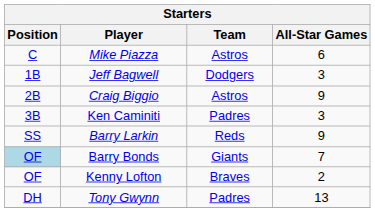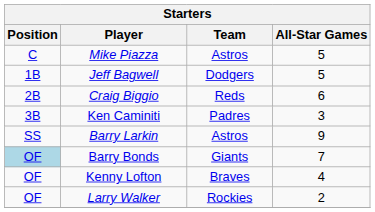 <table class="wikitable" style="font-size: 100%; text-align:center;">
 <tr>
 <th colspan="4">Starters</th>
 </tr>
 <tr>
 <th>Position</th>
 <th width="150">Player</th>
 <th width="100">Team</th>
 <th>All-Star Games</th>
 </tr>
 <tr>
 <td><a href='#'>C</a></td>
 <td><em><a href='#'>Mike Piazza</a></em></td>
 <td><a href='#'>Astros</a></td>
-<td>6</td>
+<td>5</td>
 </tr>
 <tr>
 <td><a href='#'>1B</a></td>
 <td><em><a href='#'>Jeff Bagwell</a></em></td>
 <td><a href='#'>Dodgers</a></td>
-<td>3</td>
+<td>5</td>
 </tr>
 <tr>
 <td><a href='#'>2B</a></td>
 <td><em><a href='#'>Craig Biggio</a></em></td>
-<td><a href='#'>Astros</a></td>
-<td>9</td>
+<td><a href='#'>Reds</a></td>
+<td>6</td>
 </tr>
 <tr>
 <td><a href='#'>3B</a></td>
 <td><a href='#'>Ken Caminiti</a></td>
 <td><a href='#'>Padres</a></td>
 <td>3</td>
 </tr>
 <tr>
 <td><a href='#'>SS</a></td>
 <td><em><a href='#'>Barry Larkin</a></em></td>
-<td><a href='#'>Reds</a></td>
+<td><a href='#'>Astros</a></td>
 <td>9</td>
 </tr>
 <tr>
 <td style="background: lightblue;"><a href='#'>OF</a></td>
 <td><a href='#'>Barry Bonds</a></td>
 <td><a href='#'>Giants</a></td>
 <td>7</td>
 </tr>
 <tr>
 <td><a href='#'>OF</a></td>
 <td><a href='#'>Kenny Lofton</a></td>
 <td><a href='#'>Braves</a></td>
-<td>2</td>
+<td>4</td>
 </tr>
 <tr>
-<td><a href='#'>DH</a></td>
-<td><em><a href='#'>Tony Gwynn</a></em></td>
-<td><a href='#'>Padres</a></td>
-<td>13</td>
+<td><a href='#'>OF</a></td>
+<td><em><a href='#'>Larry Walker</a></em></td>
+<td><a href='#'>Rockies</a></td>
+<td>2</td>
 </tr>
 <tr>
 </tr>
 </table>
